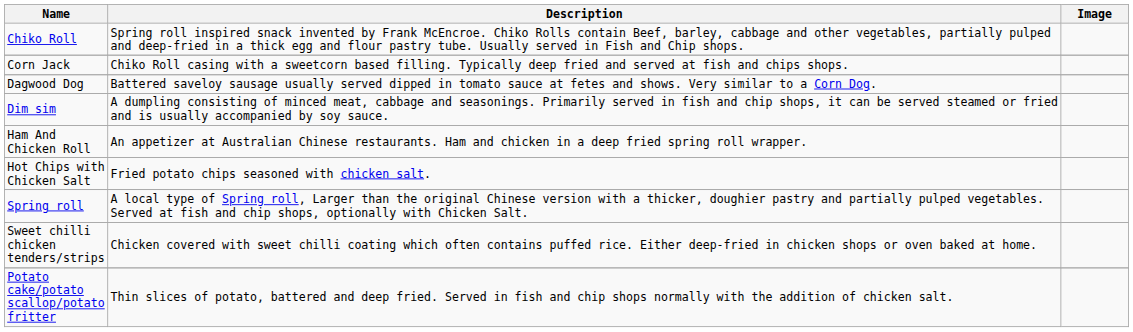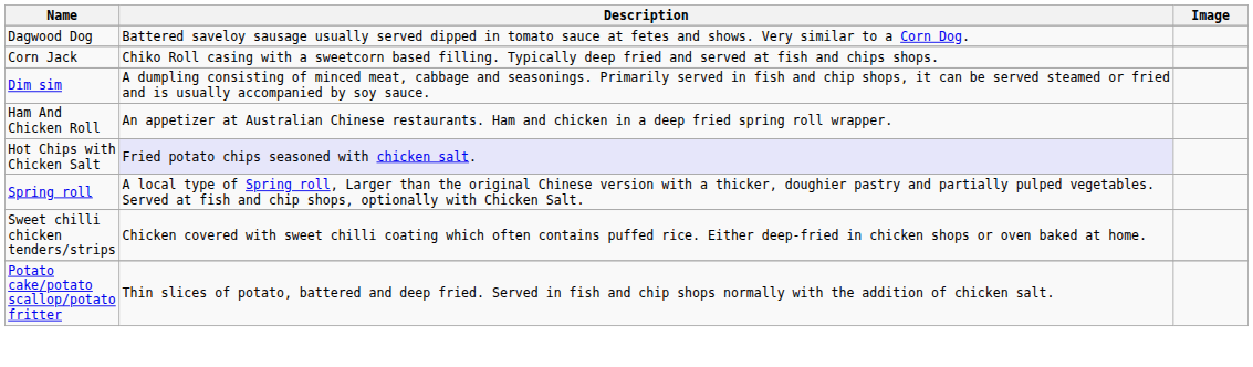 <table class="wikitable sortable" style="width:100%;">
 <tr>
 <th style="width:110px;">Name</th>
 <th>Description</th>
 <th class="unsortable" style="width:70px;">Image</th>
 </tr>
 <tr>
-<td><a href='#'>Chiko Roll</a></td>
-<td>Spring roll inspired snack invented by Frank McEncroe. Chiko Rolls contain Beef, barley, cabbage and other vegetables, partially pulped and deep-fried in a thick egg and flour pastry tube. Usually served in Fish and Chip shops.</td>
+</tr>
+<tr>
+<td>Dagwood Dog</td>
+<td>Battered saveloy sausage usually served dipped in tomato sauce at fetes and shows. Very similar to a <a href='#'>Corn Dog</a>.</td>
 <td></td>
 </tr>
 <tr>
 </tr>
 <tr>
 <td>Corn Jack</td>
 <td>Chiko Roll casing with a sweetcorn based filling. Typically deep fried and served at fish and chips shops.</td>
-<td></td>
-</tr>
-<tr>
-</tr>
-<tr>
-<td>Dagwood Dog</td>
-<td>Battered saveloy sausage usually served dipped in tomato sauce at fetes and shows. Very similar to a <a href='#'>Corn Dog</a>.</td>
 <td></td>
 </tr>
 <tr>
 </tr>
 <tr>
 <td><a href='#'>Dim sim</a></td>
 <td>A dumpling consisting of minced meat, cabbage and seasonings. Primarily served in fish and chip shops, it can be served steamed or fried and is usually accompanied by soy sauce.</td>
 <td></td>
 </tr>
 <tr>
 </tr>
 <tr>
 <td>Ham And Chicken Roll</td>
 <td>An appetizer at Australian Chinese restaurants. Ham and chicken in a deep fried spring roll wrapper.</td>
 <td></td>
 </tr>
 <tr>
 </tr>
 <tr>
 <td>Hot Chips with Chicken Salt</td>
-<td>Fried potato chips seasoned with <a href='#'>chicken salt</a>.</td>
+<td style="background: lavender;">Fried potato chips seasoned with <a href='#'>chicken salt</a>.</td>
 <td></td>
 </tr>
 <tr>
 </tr>
 <tr>
 <td><a href='#'>Spring roll</a></td>
 <td>A local type of <a href='#'>Spring roll</a>, Larger than the original Chinese version with a thicker, doughier pastry and partially pulped vegetables. Served at fish and chip shops, optionally with Chicken Salt.</td>
 <td></td>
 </tr>
 <tr>
 </tr>
 <tr>
 <td>Sweet chilli chicken tenders/strips</td>
 <td>Chicken covered with sweet chilli coating which often contains puffed rice. Either deep-fried in chicken shops or oven baked at home.</td>
 <td></td>
 </tr>
 <tr>
 </tr>
 <tr>
 <td><a href='#'>Potato cake/potato scallop/potato fritter</a></td>
 <td>Thin slices of potato, battered and deep fried. Served in fish and chip shops normally with the addition of chicken salt.</td>
 <td></td>
 </tr>
 </table>
